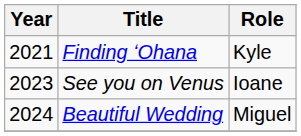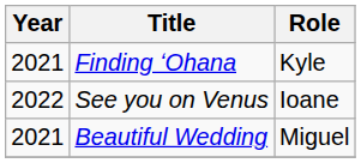 <table class="wikitable">
 <tr>
 <th>Year</th>
 <th>Title</th>
 <th>Role</th>
 </tr>
 <tr>
 <td>2021</td>
 <td><em><a href='#'>Finding ʻOhana</a></em></td>
 <td>Kyle</td>
 </tr>
 <tr>
-<td>2023</td>
+<td>2022</td>
 <td><em>See you on Venus</em></td>
 <td>Ioane</td>
 </tr>
 <tr>
-<td>2024</td>
+<td>2021</td>
 <td><em><a href='#'>Beautiful Wedding</a></em></td>
 <td>Miguel</td>
 </tr>
 <tr>
 </tr>
 </table>
